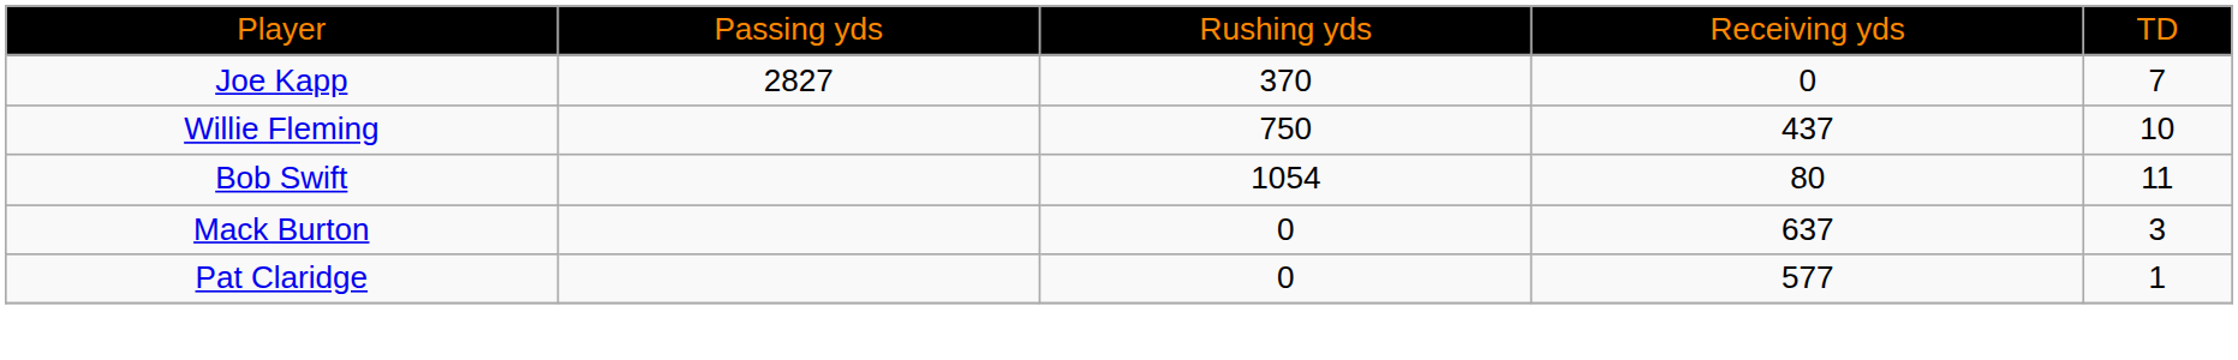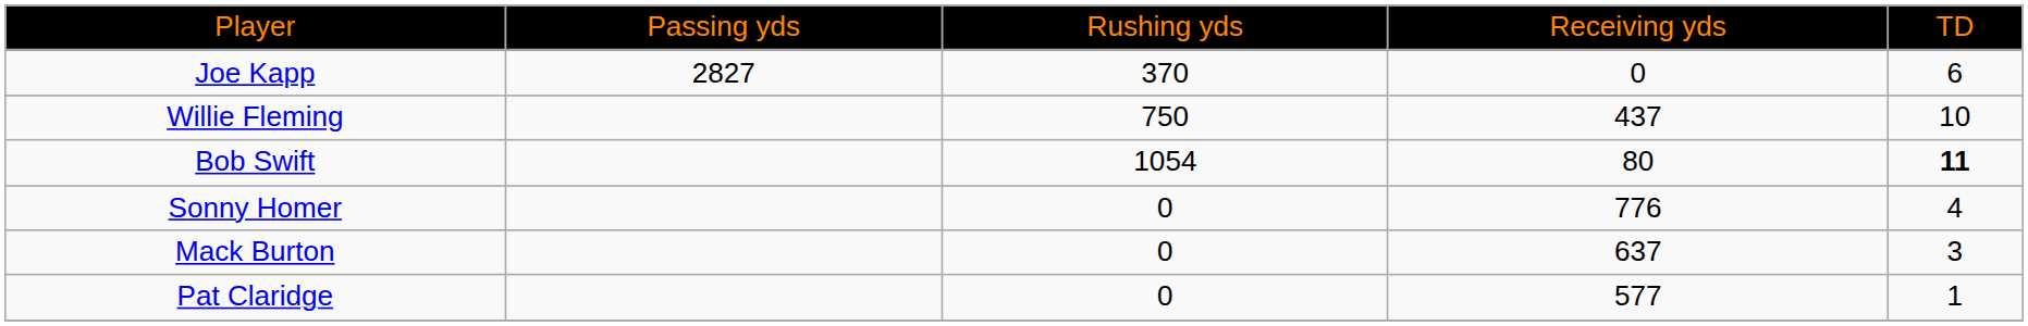 <table class="wikitable" width="90%">
 <tr align="center"  ! style="background:black;color:#FF8800;">
 <td>Player</td>
 <td>Passing yds</td>
 <td>Rushing yds</td>
 <td>Receiving yds</td>
 <td>TD</td>
 </tr>
 <tr align="center" bgcolor="">
 <td><a href='#'>Joe Kapp</a></td>
 <td>2827</td>
 <td>370</td>
 <td>0</td>
-<td>7</td>
+<td>6</td>
 </tr>
 <tr align="center" bgcolor="">
 <td><a href='#'>Willie Fleming</a></td>
 <td></td>
 <td>750</td>
 <td>437</td>
 <td>10</td>
 </tr>
 <tr align="center" bgcolor="">
 <td><a href='#'>Bob Swift</a></td>
 <td></td>
 <td>1054</td>
 <td>80</td>
-<td>11</td>
+<td><strong>11</strong></td>
+</tr>
+<tr align="center" bgcolor="">
+<td><a href='#'>Sonny Homer</a></td>
+<td></td>
+<td>0</td>
+<td>776</td>
+<td>4</td>
 </tr>
 <tr align="center" bgcolor="">
 <td><a href='#'>Mack Burton</a></td>
 <td></td>
 <td>0</td>
 <td>637</td>
 <td>3</td>
 </tr>
 <tr align="center" bgcolor="">
 <td><a href='#'>Pat Claridge</a></td>
 <td></td>
 <td>0</td>
 <td>577</td>
 <td>1</td>
 </tr>
 <tr align="center" bgcolor="">
 </tr>
 </table>
